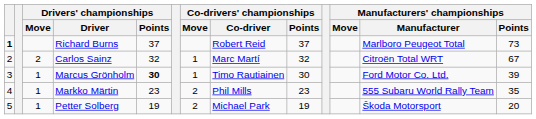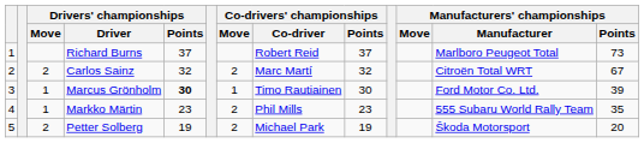 <table class="wikitable" style="font-size:85%;">
 <tr>
 <th rowspan="2"></th>
 <th rowspan="7" style="width:5px;"></th>
 <th colspan="3">Drivers' championships</th>
 <th rowspan="7" style="width:5px;"></th>
 <th colspan="3" nowrap>Co-drivers' championships</th>
 <th rowspan="7" style="width:5px;"></th>
 <th colspan="3" nowrap>Manufacturers' championships</th>
 </tr>
 <tr>
 <th>Move</th>
 <th>Driver</th>
 <th>Points</th>
 <th>Move</th>
 <th>Co-driver</th>
 <th>Points</th>
 <th>Move</th>
 <th>Manufacturer</th>
 <th>Points</th>
 </tr>
 <tr>
-<td align="center"><strong>1</strong></td>
+<td align="center">1</td>
 <td align="center"></td>
 <td> <a href='#'>Richard Burns</a></td>
 <td align="center">37</td>
 <td align="center"></td>
 <td> <a href='#'>Robert Reid</a></td>
 <td align="center">37</td>
 <td align="center"></td>
 <td> <a href='#'>Marlboro Peugeot Total</a></td>
 <td align="center">73</td>
 </tr>
 <tr>
 <td align="center">2</td>
 <td align="center"> 2</td>
 <td> <a href='#'>Carlos Sainz</a></td>
 <td align="center">32</td>
-<td align="center"> 1</td>
+<td align="center"> 2</td>
 <td> <a href='#'>Marc Martí</a></td>
 <td align="center">32</td>
 <td align="center"></td>
 <td> <a href='#'>Citroën Total WRT</a></td>
 <td align="center">67</td>
 </tr>
 <tr>
 <td align="center">3</td>
 <td align="center"> 1</td>
 <td> <a href='#'>Marcus Grönholm</a></td>
 <td align="center"><strong>30</strong></td>
 <td align="center"> 1</td>
 <td> <a href='#'>Timo Rautiainen</a></td>
 <td align="center">30</td>
 <td align="center"></td>
 <td> <a href='#'>Ford Motor Co. Ltd.</a></td>
 <td align="center">39</td>
 </tr>
 <tr>
 <td align="center">4</td>
 <td align="center"> 1</td>
 <td> <a href='#'>Markko Märtin</a></td>
 <td align="center">23</td>
 <td align="center"> 2</td>
 <td> <a href='#'>Phil Mills</a></td>
 <td align="center">23</td>
 <td align="center"></td>
 <td> <a href='#'>555 Subaru World Rally Team</a></td>
 <td align="center">35</td>
 </tr>
 <tr>
 <td align="center">5</td>
-<td align="center"> 1</td>
+<td align="center"> 2</td>
 <td> <a href='#'>Petter Solberg</a></td>
 <td align="center">19</td>
 <td align="center"> 2</td>
 <td> <a href='#'>Michael Park</a></td>
 <td align="center">19</td>
 <td align="center"></td>
 <td> <a href='#'>Škoda Motorsport</a></td>
 <td align="center">20</td>
 </tr>
 </table>
